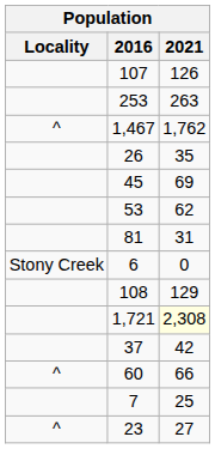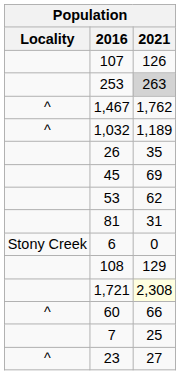 <table class="wikitable" style="text-align:center;">
 <tr>
 <th colspan="3" style="text-align:center;  font-weight:bold">Population</th>
 </tr>
 <tr>
 <th style="text-align:center; background:  font-weight:bold">Locality</th>
 <th style="text-align:center; background:  font-weight:bold"><strong>2016</strong></th>
 <th style="text-align:center; background:  font-weight:bold"><strong>2021</strong></th>
 </tr>
 <tr>
 <td></td>
 <td>107</td>
 <td>126</td>
 </tr>
 <tr>
 <td></td>
 <td>253</td>
-<td>263</td>
+<td style="background: lightgrey;">263</td>
 </tr>
 <tr>
 <td>^</td>
 <td>1,467</td>
 <td>1,762</td>
+</tr>
+<tr>
+<td>^</td>
+<td>1,032</td>
+<td>1,189</td>
 </tr>
 <tr>
 <td></td>
 <td>26</td>
 <td>35</td>
 </tr>
 <tr>
 <td></td>
 <td>45</td>
 <td>69</td>
 </tr>
 <tr>
 <td></td>
 <td>53</td>
 <td>62</td>
 </tr>
 <tr>
 <td></td>
 <td>81</td>
 <td>31</td>
 </tr>
 <tr>
 <td>Stony Creek</td>
 <td>6</td>
 <td>0</td>
 </tr>
 <tr>
 <td></td>
 <td>108</td>
 <td>129</td>
 </tr>
 <tr>
 <td></td>
 <td>1,721</td>
 <td style="background: lightyellow;">2,308</td>
 </tr>
 <tr>
-<td></td>
-<td>37</td>
-<td>42</td>
-</tr>
-<tr>
 <td>^</td>
 <td>60</td>
 <td>66</td>
 </tr>
 <tr>
 <td></td>
 <td>7</td>
 <td>25</td>
 </tr>
 <tr>
 <td>^</td>
 <td>23</td>
 <td>27</td>
 </tr>
 </table>
